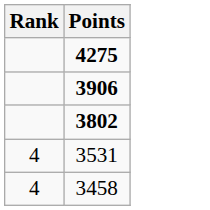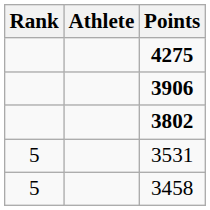 <table class=wikitable style="text-align:center;">
 <tr>
 <th>Rank</th>
+<th>Athlete</th>
 <th>Points</th>
 </tr>
 <tr>
 <td></td>
+<td align=left></td>
 <td><strong>4275</strong></td>
 </tr>
 <tr>
 <td></td>
+<td align=left></td>
 <td><strong>3906</strong></td>
 </tr>
 <tr>
 <td></td>
+<td align=left></td>
 <td><strong>3802</strong></td>
 </tr>
 <tr>
-<td>4</td>
+<td>5</td>
+<td align=left></td>
 <td>3531</td>
 </tr>
 <tr>
-<td>4</td>
+<td>5</td>
+<td align=left></td>
 <td>3458</td>
 </tr>
 </table>
